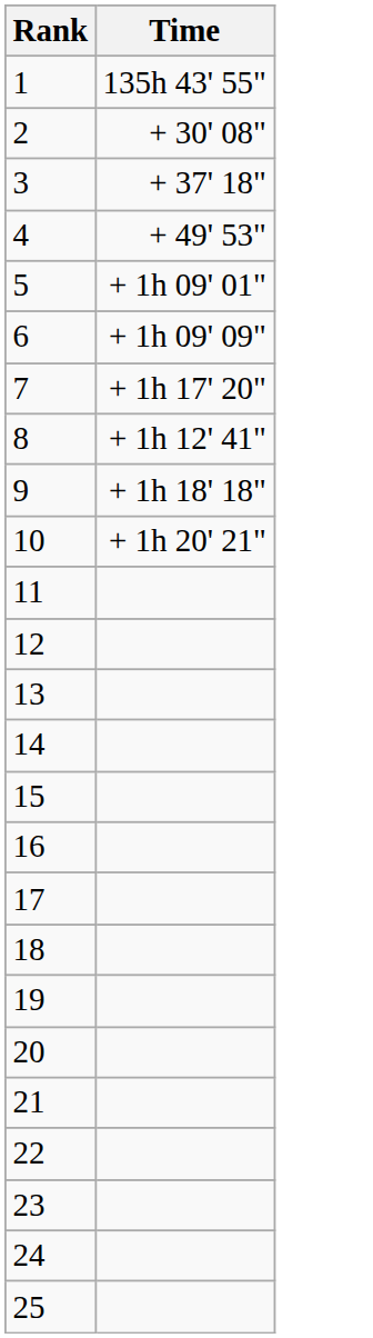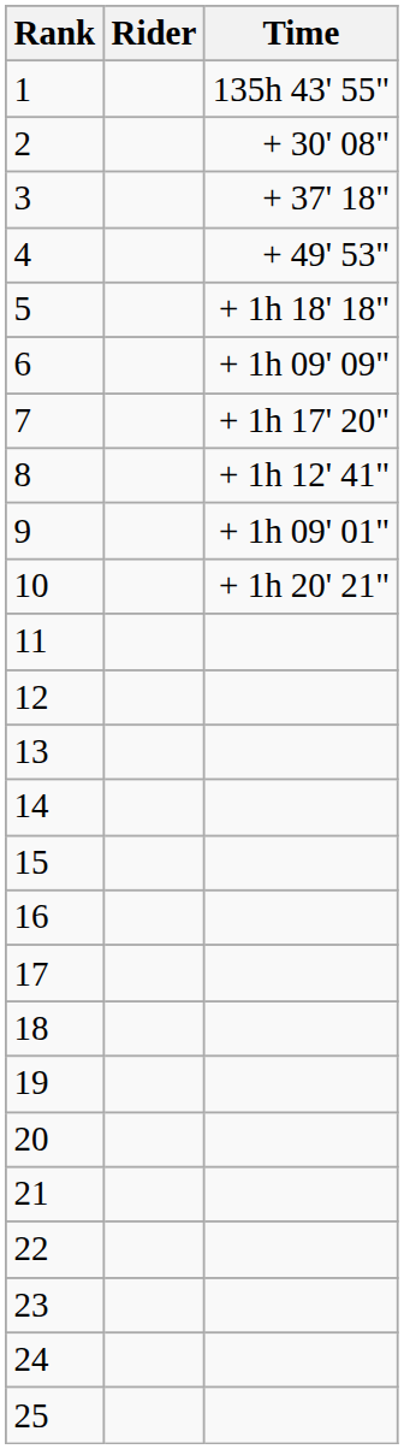 <table class="wikitable">
 <tr>
 <th>Rank</th>
+<th>Rider</th>
 <th>Time</th>
 </tr>
 <tr>
 <td>1</td>
+<td></td>
 <td align="right">135h 43' 55"</td>
 </tr>
 <tr>
 <td>2</td>
+<td></td>
 <td align="right">+ 30' 08"</td>
 </tr>
 <tr>
 <td>3</td>
+<td></td>
 <td align="right">+ 37' 18"</td>
 </tr>
 <tr>
 <td>4</td>
+<td></td>
 <td align="right">+ 49' 53"</td>
 </tr>
 <tr>
 <td>5</td>
-<td align="right">+ 1h 09' 01"</td>
+<td></td>
+<td align="right">+ 1h 18' 18"</td>
 </tr>
 <tr>
 <td>6</td>
+<td></td>
 <td align="right">+ 1h 09' 09"</td>
 </tr>
 <tr>
 <td>7</td>
+<td></td>
 <td align="right">+ 1h 17' 20"</td>
 </tr>
 <tr>
 <td>8</td>
+<td></td>
 <td align="right">+ 1h 12' 41"</td>
 </tr>
 <tr>
 <td>9</td>
-<td align="right">+ 1h 18' 18"</td>
+<td></td>
+<td align="right">+ 1h 09' 01"</td>
 </tr>
 <tr>
 <td>10</td>
+<td></td>
 <td align="right">+ 1h 20' 21"</td>
 </tr>
 <tr>
 <td>11</td>
+<td></td>
 <td align="right"></td>
 </tr>
 <tr>
 <td>12</td>
+<td></td>
 <td align="right"></td>
 </tr>
 <tr>
 <td>13</td>
+<td></td>
 <td align="right"></td>
 </tr>
 <tr>
 <td>14</td>
+<td></td>
 <td align="right"></td>
 </tr>
 <tr>
 <td>15</td>
+<td></td>
 <td align="right"></td>
 </tr>
 <tr>
 <td>16</td>
+<td></td>
 <td align="right"></td>
 </tr>
 <tr>
 <td>17</td>
+<td></td>
 <td align="right"></td>
 </tr>
 <tr>
 <td>18</td>
+<td></td>
 <td align="right"></td>
 </tr>
 <tr>
 <td>19</td>
+<td></td>
 <td align="right"></td>
 </tr>
 <tr>
 <td>20</td>
+<td></td>
 <td align="right"></td>
 </tr>
 <tr>
 <td>21</td>
+<td></td>
 <td align="right"></td>
 </tr>
 <tr>
 <td>22</td>
+<td></td>
 <td align="right"></td>
 </tr>
 <tr>
 <td>23</td>
+<td></td>
 <td align="right"></td>
 </tr>
 <tr>
 <td>24</td>
+<td></td>
 <td align="right"></td>
 </tr>
 <tr>
 <td>25</td>
+<td></td>
 <td align="right"></td>
 </tr>
 </table>
